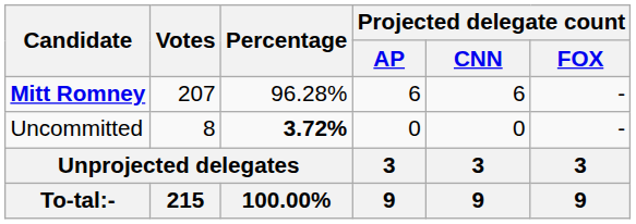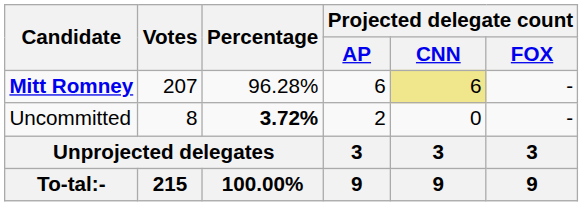 <table class="wikitable" style="text-align:right;">
 <tr>
 <th rowspan="2">Candidate</th>
 <th rowspan="2">Votes</th>
 <th rowspan="2">Percentage</th>
 <th colspan="3">Projected delegate count</th>
 </tr>
 <tr>
 <th><a href='#'>AP</a><br></th>
 <th><a href='#'>CNN</a><br></th>
 <th><a href='#'>FOX</a></th>
 </tr>
 <tr>
 <td style="text-align:left;"> <strong><a href='#'>Mitt Romney</a></strong></td>
 <td>207</td>
 <td>96.28%</td>
 <td>6</td>
-<td>6</td>
+<td style="background: khaki;">6</td>
 <td>-</td>
 </tr>
 <tr>
 <td style="text-align:left;">Uncommitted</td>
 <td>8</td>
 <td><strong>3.72%</strong></td>
-<td>0</td>
+<td>2</td>
 <td>0</td>
 <td>-</td>
 </tr>
 <tr style="background:#eee;">
 <th colspan="3">Unprojected delegates</th>
 <th>3</th>
 <th>3</th>
 <th>3</th>
 </tr>
 <tr style="background:#eee;">
 <th>To-tal:-</th>
 <th>215</th>
 <th>100.00%</th>
 <th>9</th>
 <th>9</th>
 <th>9</th>
 </tr>
 </table>
